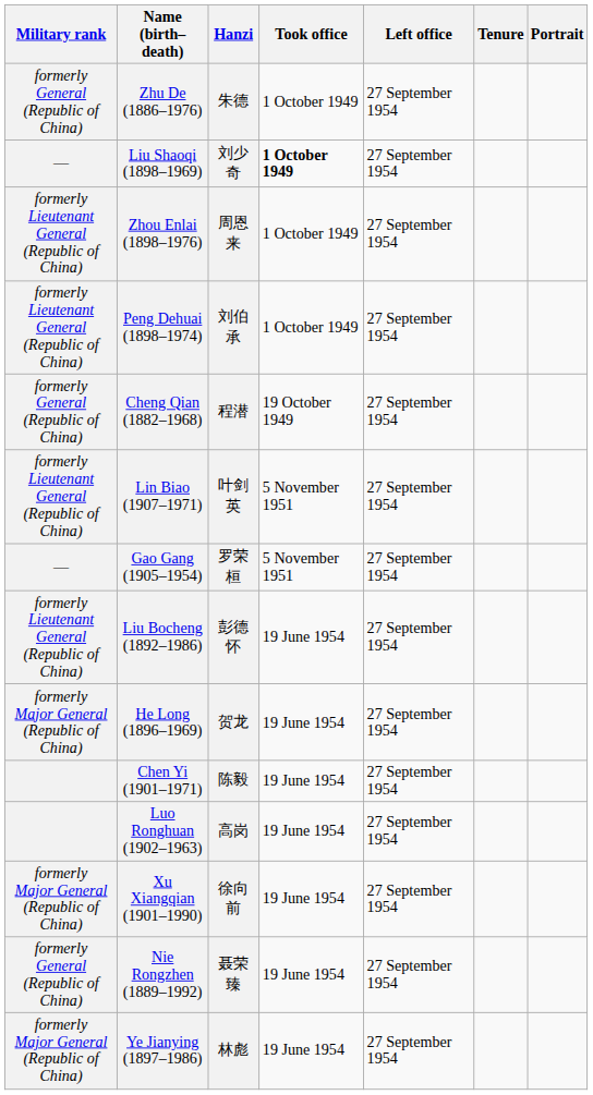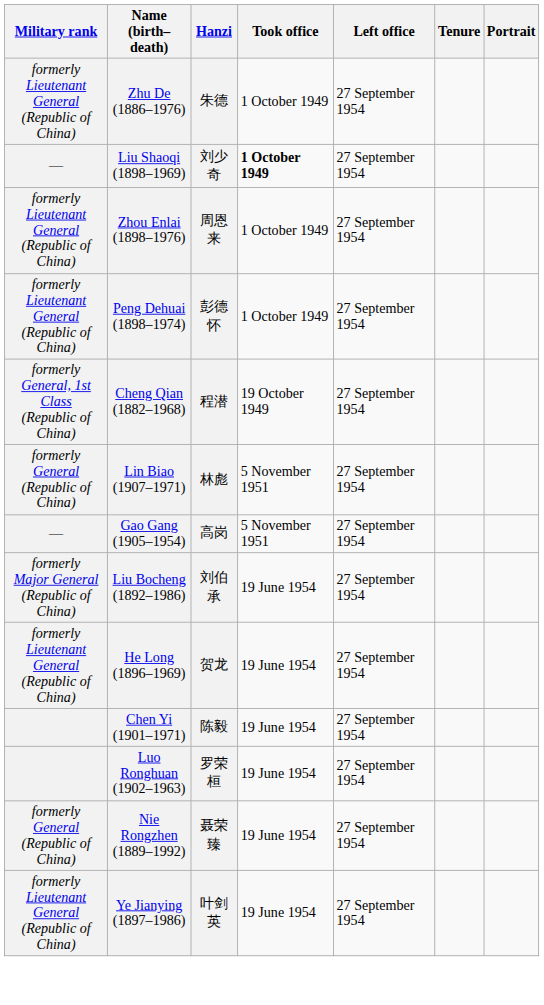 <table class="wikitable sortable">
 <tr>
 <th scope="col"><a href='#'>Military rank</a></th>
 <th scope="col">Name<br>(birth–death)</th>
 <th scope="col"><a href='#'>Hanzi</a></th>
 <th scope="col">Took office</th>
 <th scope="col">Left office</th>
 <th scope="col">Tenure</th>
 <th scope="col">Portrait</th>
 </tr>
 <tr>
-<th align="center" scope="row" style="font-weight:normal;"><em>formerly<br><a href='#'>General</a><br>(Republic of China)</em></th>
+<th align="center" scope="row" style="font-weight:normal;"><em>formerly<br><a href='#'>Lieutenant General</a><br>(Republic of China)</em></th>
 <th align="center" scope="row" style="font-weight:normal;"><a href='#'>Zhu De</a><br>(1886–1976)</th>
 <th align="center" scope="row" style="font-weight:normal;">朱德</th>
 <td>1 October 1949</td>
 <td>27 September 1954</td>
 <td></td>
 <td></td>
 </tr>
 <tr>
 <th align="center" scope="row" style="font-weight:normal;">—</th>
 <th align="center" scope="row" style="font-weight:normal;"><a href='#'>Liu Shaoqi</a><br>(1898–1969)</th>
 <th align="center" scope="row" style="font-weight:normal;">刘少奇</th>
 <td><strong>1 October 1949</strong></td>
 <td>27 September 1954</td>
 <td></td>
 <td></td>
 </tr>
 <tr>
 <th align="center" scope="row" style="font-weight:normal;"><em>formerly<br><a href='#'>Lieutenant General</a><br>(Republic of China)</em></th>
 <th align="center" scope="row" style="font-weight:normal;"><a href='#'>Zhou Enlai</a><br>(1898–1976)</th>
 <th align="center" scope="row" style="font-weight:normal;">周恩来</th>
 <td>1 October 1949</td>
 <td>27 September 1954</td>
 <td></td>
 <td></td>
 </tr>
 <tr>
 <th align="center" scope="row" style="font-weight:normal;"><em>formerly<br><a href='#'>Lieutenant General</a><br>(Republic of China)</em></th>
 <th align="center" scope="row" style="font-weight:normal;"><a href='#'>Peng Dehuai</a><br>(1898–1974)</th>
-<th align="center" scope="row" style="font-weight:normal;">刘伯承</th>
+<th align="center" scope="row" style="font-weight:normal;">彭德怀</th>
 <td>1 October 1949</td>
 <td>27 September 1954</td>
 <td></td>
 <td></td>
 </tr>
 <tr>
-<th align="center" scope="row" style="font-weight:normal;"><em>formerly<br><a href='#'>General</a><br>(Republic of China)</em></th>
+<th align="center" scope="row" style="font-weight:normal;"><em>formerly<br><a href='#'>General, 1st Class</a><br>(Republic of China)</em></th>
 <th align="center" scope="row" style="font-weight:normal;"><a href='#'>Cheng Qian</a><br>(1882–1968)</th>
 <th align="center" scope="row" style="font-weight:normal;">程潜</th>
 <td>19 October 1949</td>
 <td>27 September 1954</td>
 <td></td>
 <td></td>
 </tr>
 <tr>
-<th align="center" scope="row" style="font-weight:normal;"><em>formerly<br><a href='#'>Lieutenant General</a><br>(Republic of China)</em></th>
+<th align="center" scope="row" style="font-weight:normal;"><em>formerly<br><a href='#'>General</a><br>(Republic of China)</em></th>
 <th align="center" scope="row" style="font-weight:normal;"><a href='#'>Lin Biao</a><br>(1907–1971)</th>
-<th align="center" scope="row" style="font-weight:normal;">叶剑英</th>
+<th align="center" scope="row" style="font-weight:normal;">林彪</th>
 <td>5 November 1951</td>
 <td>27 September 1954</td>
 <td></td>
 <td></td>
 </tr>
 <tr>
 <th align="center" scope="row" style="font-weight:normal;">—</th>
 <th align="center" scope="row" style="font-weight:normal;"><a href='#'>Gao Gang</a><br>(1905–1954)</th>
-<th align="center" scope="row" style="font-weight:normal;">罗荣桓</th>
+<th align="center" scope="row" style="font-weight:normal;">高岗</th>
 <td>5 November 1951</td>
 <td>27 September 1954</td>
 <td></td>
 <td></td>
 </tr>
 <tr>
-<th align="center" scope="row" style="font-weight:normal;"><em>formerly<br><a href='#'>Lieutenant General</a><br>(Republic of China)</em></th>
+<th align="center" scope="row" style="font-weight:normal;"><em>formerly<br><a href='#'>Major General</a><br>(Republic of China)</em></th>
 <th align="center" scope="row" style="font-weight:normal;"><a href='#'>Liu Bocheng</a><br>(1892–1986)</th>
-<th align="center" scope="row" style="font-weight:normal;">彭德怀</th>
+<th align="center" scope="row" style="font-weight:normal;">刘伯承</th>
 <td>19 June 1954</td>
 <td>27 September 1954</td>
 <td></td>
 <td></td>
 </tr>
 <tr>
-<th align="center" scope="row" style="font-weight:normal;"><em>formerly<br><a href='#'>Major General</a><br>(Republic of China)</em></th>
+<th align="center" scope="row" style="font-weight:normal;"><em>formerly<br><a href='#'>Lieutenant General</a><br>(Republic of China)</em></th>
 <th align="center" scope="row" style="font-weight:normal;"><a href='#'>He Long</a><br>(1896–1969)</th>
 <th align="center" scope="row" style="font-weight:normal;">贺龙</th>
 <td>19 June 1954</td>
 <td>27 September 1954</td>
 <td></td>
 <td></td>
 </tr>
 <tr>
 <th align="center" scope="row" style="font-weight:normal;"></th>
 <th align="center" scope="row" style="font-weight:normal;"><a href='#'>Chen Yi</a><br>(1901–1971)</th>
 <th align="center" scope="row" style="font-weight:normal;">陈毅</th>
 <td>19 June 1954</td>
 <td>27 September 1954</td>
 <td></td>
 <td></td>
 </tr>
 <tr>
 <th align="center" scope="row" style="font-weight:normal;"></th>
 <th align="center" scope="row" style="font-weight:normal;"><a href='#'>Luo Ronghuan</a><br>(1902–1963)</th>
-<th align="center" scope="row" style="font-weight:normal;">高岗</th>
-<td>19 June 1954</td>
-<td>27 September 1954</td>
-<td></td>
-<td></td>
-</tr>
-<tr>
-<th align="center" scope="row" style="font-weight:normal;"><em>formerly<br><a href='#'>Major General</a><br>(Republic of China)</em></th>
-<th align="center" scope="row" style="font-weight:normal;"><a href='#'>Xu Xiangqian</a><br>(1901–1990)</th>
-<th align="center" scope="row" style="font-weight:normal;">徐向前</th>
+<th align="center" scope="row" style="font-weight:normal;">罗荣桓</th>
 <td>19 June 1954</td>
 <td>27 September 1954</td>
 <td></td>
 <td></td>
 </tr>
 <tr>
 <th align="center" scope="row" style="font-weight:normal;"><em>formerly<br><a href='#'>General</a><br>(Republic of China)</em></th>
 <th align="center" scope="row" style="font-weight:normal;"><a href='#'>Nie Rongzhen</a><br>(1889–1992)</th>
 <th align="center" scope="row" style="font-weight:normal;">聂荣臻</th>
 <td>19 June 1954</td>
 <td>27 September 1954</td>
 <td></td>
 <td></td>
 </tr>
 <tr>
-<th align="center" scope="row" style="font-weight:normal;"><em>formerly<br><a href='#'>Major General</a><br>(Republic of China)</em></th>
+<th align="center" scope="row" style="font-weight:normal;"><em>formerly<br><a href='#'>Lieutenant General</a><br>(Republic of China)</em></th>
 <th align="center" scope="row" style="font-weight:normal;"><a href='#'>Ye Jianying</a><br>(1897–1986)</th>
-<th align="center" scope="row" style="font-weight:normal;">林彪</th>
+<th align="center" scope="row" style="font-weight:normal;">叶剑英</th>
 <td>19 June 1954</td>
 <td>27 September 1954</td>
 <td></td>
 <td></td>
 </tr>
 </table>
